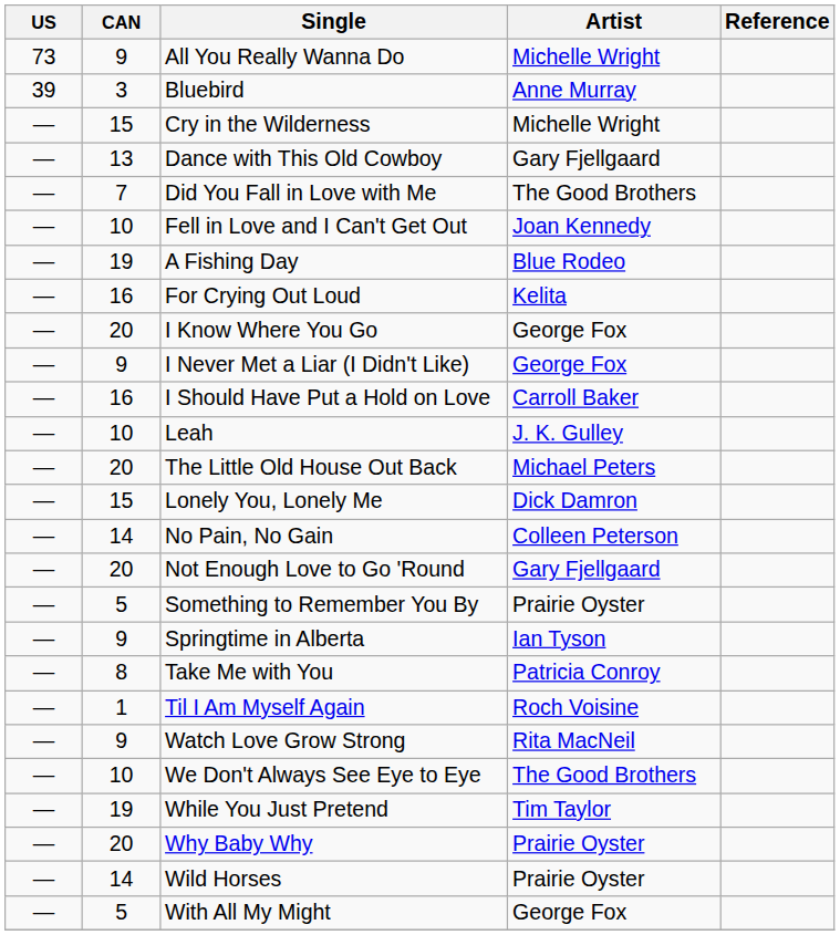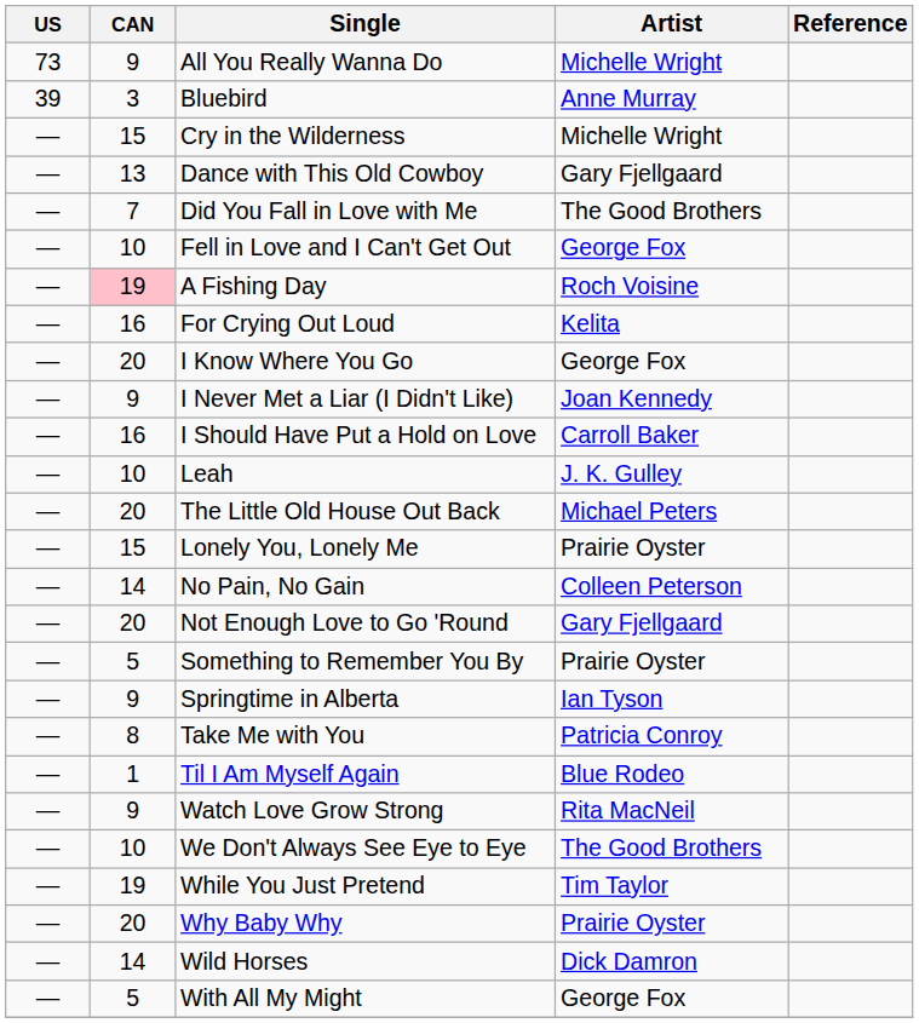 <table class="wikitable sortable">
 <tr>
 <th width="50"><small>US</small></th>
 <th width="50"><small>CAN</small></th>
 <th width="250">Single</th>
 <th width="150">Artist</th>
 <th>Reference</th>
 </tr>
 <tr>
 <td align="center">73</td>
 <td align="center">9</td>
 <td>All You Really Wanna Do</td>
 <td><a href='#'>Michelle Wright</a></td>
 <td></td>
 </tr>
 <tr>
 <td align="center">39</td>
 <td align="center">3</td>
 <td>Bluebird</td>
 <td><a href='#'>Anne Murray</a></td>
 <td></td>
 </tr>
 <tr>
 <td align="center">—</td>
 <td align="center">15</td>
 <td>Cry in the Wilderness</td>
 <td>Michelle Wright</td>
 <td></td>
 </tr>
 <tr>
 <td align="center">—</td>
 <td align="center">13</td>
 <td>Dance with This Old Cowboy</td>
 <td>Gary Fjellgaard</td>
 <td></td>
 </tr>
 <tr>
 <td align="center">—</td>
 <td align="center">7</td>
 <td>Did You Fall in Love with Me</td>
 <td>The Good Brothers</td>
 <td></td>
 </tr>
 <tr>
 <td align="center">—</td>
 <td align="center">10</td>
 <td>Fell in Love and I Can't Get Out</td>
-<td><a href='#'>Joan Kennedy</a></td>
+<td><a href='#'>George Fox</a></td>
 <td></td>
 </tr>
 <tr>
 <td align="center">—</td>
-<td align="center">19</td>
+<td align="center" style="background: pink;">19</td>
 <td>A Fishing Day</td>
-<td><a href='#'>Blue Rodeo</a></td>
+<td><a href='#'>Roch Voisine</a></td>
 <td></td>
 </tr>
 <tr>
 <td align="center">—</td>
 <td align="center">16</td>
 <td>For Crying Out Loud</td>
 <td><a href='#'>Kelita</a></td>
 <td></td>
 </tr>
 <tr>
 <td align="center">—</td>
 <td align="center">20</td>
 <td>I Know Where You Go</td>
 <td>George Fox</td>
 <td></td>
 </tr>
 <tr>
 <td align="center">—</td>
 <td align="center">9</td>
 <td>I Never Met a Liar (I Didn't Like)</td>
-<td><a href='#'>George Fox</a></td>
+<td><a href='#'>Joan Kennedy</a></td>
 <td></td>
 </tr>
 <tr>
 <td align="center">—</td>
 <td align="center">16</td>
 <td>I Should Have Put a Hold on Love</td>
 <td><a href='#'>Carroll Baker</a></td>
 <td></td>
 </tr>
 <tr>
 <td align="center">—</td>
 <td align="center">10</td>
 <td>Leah</td>
 <td><a href='#'>J. K. Gulley</a></td>
 <td></td>
 </tr>
 <tr>
 <td align="center">—</td>
 <td align="center">20</td>
 <td>The Little Old House Out Back</td>
 <td><a href='#'>Michael Peters</a></td>
 <td></td>
 </tr>
 <tr>
 <td align="center">—</td>
 <td align="center">15</td>
 <td>Lonely You, Lonely Me</td>
-<td><a href='#'>Dick Damron</a></td>
+<td>Prairie Oyster</td>
 <td></td>
 </tr>
 <tr>
 <td align="center">—</td>
 <td align="center">14</td>
 <td>No Pain, No Gain</td>
 <td><a href='#'>Colleen Peterson</a></td>
 <td></td>
 </tr>
 <tr>
 <td align="center">—</td>
 <td align="center">20</td>
 <td>Not Enough Love to Go 'Round</td>
 <td><a href='#'>Gary Fjellgaard</a></td>
 <td></td>
 </tr>
 <tr>
 <td align="center">—</td>
 <td align="center">5</td>
 <td>Something to Remember You By</td>
 <td>Prairie Oyster</td>
 <td></td>
 </tr>
 <tr>
 <td align="center">—</td>
 <td align="center">9</td>
 <td>Springtime in Alberta</td>
 <td><a href='#'>Ian Tyson</a></td>
 <td></td>
 </tr>
 <tr>
 <td align="center">—</td>
 <td align="center">8</td>
 <td>Take Me with You</td>
 <td><a href='#'>Patricia Conroy</a></td>
 <td></td>
 </tr>
 <tr>
 <td align="center">—</td>
 <td align="center">1</td>
 <td><a href='#'>Til I Am Myself Again</a></td>
-<td><a href='#'>Roch Voisine</a></td>
+<td><a href='#'>Blue Rodeo</a></td>
 <td></td>
 </tr>
 <tr>
 <td align="center">—</td>
 <td align="center">9</td>
 <td>Watch Love Grow Strong</td>
 <td><a href='#'>Rita MacNeil</a></td>
 <td></td>
 </tr>
 <tr>
 <td align="center">—</td>
 <td align="center">10</td>
 <td>We Don't Always See Eye to Eye</td>
 <td><a href='#'>The Good Brothers</a></td>
 <td></td>
 </tr>
 <tr>
 <td align="center">—</td>
 <td align="center">19</td>
 <td>While You Just Pretend</td>
 <td><a href='#'>Tim Taylor</a></td>
 <td></td>
 </tr>
 <tr>
 <td align="center">—</td>
 <td align="center">20</td>
 <td><a href='#'>Why Baby Why</a></td>
 <td><a href='#'>Prairie Oyster</a></td>
 <td></td>
 </tr>
 <tr>
 <td align="center">—</td>
 <td align="center">14</td>
 <td>Wild Horses</td>
-<td>Prairie Oyster</td>
+<td><a href='#'>Dick Damron</a></td>
 <td></td>
 </tr>
 <tr>
 <td align="center">—</td>
 <td align="center">5</td>
 <td>With All My Might</td>
 <td>George Fox</td>
 <td></td>
 </tr>
 <tr>
 </tr>
 </table>
